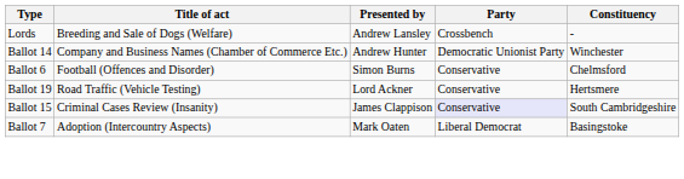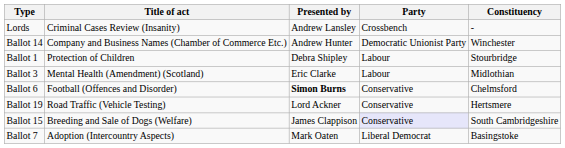 <table class="wikitable">
 <tr>
 <th>Type</th>
 <th>Title of act</th>
 <th>Presented by</th>
 <th>Party</th>
 <th>Constituency</th>
 </tr>
 <tr |->
 <td>Lords</td>
-<td>Breeding and Sale of Dogs (Welfare)</td>
+<td>Criminal Cases Review (Insanity)</td>
 <td>Andrew Lansley</td>
 <td>Crossbench</td>
 <td>-</td>
 </tr>
 <tr>
 <td>Ballot 14</td>
 <td>Company and Business Names (Chamber of Commerce Etc.)</td>
 <td>Andrew Hunter</td>
 <td>Democratic Unionist Party</td>
 <td>Winchester</td>
 </tr>
 <tr>
+<td>Ballot 1</td>
+<td>Protection of Children</td>
+<td>Debra Shipley</td>
+<td>Labour</td>
+<td>Stourbridge</td>
+</tr>
+<tr>
+<td>Ballot 3</td>
+<td>Mental Health (Amendment) (Scotland)</td>
+<td>Eric Clarke</td>
+<td>Labour</td>
+<td>Midlothian</td>
+</tr>
+<tr>
 <td>Ballot 6</td>
 <td>Football (Offences and Disorder)</td>
-<td>Simon Burns</td>
+<td><strong>Simon Burns</strong></td>
 <td>Conservative</td>
 <td>Chelmsford</td>
 </tr>
 <tr>
 <td>Ballot 19</td>
 <td>Road Traffic (Vehicle Testing)</td>
 <td>Lord Ackner</td>
 <td>Conservative</td>
 <td>Hertsmere</td>
 </tr>
 <tr>
 <td>Ballot 15</td>
-<td>Criminal Cases Review (Insanity)</td>
+<td>Breeding and Sale of Dogs (Welfare)</td>
 <td>James Clappison</td>
 <td style="background: lavender;">Conservative</td>
 <td>South Cambridgeshire</td>
 </tr>
 <tr>
 <td>Ballot 7</td>
 <td>Adoption (Intercountry Aspects)</td>
 <td>Mark Oaten</td>
 <td>Liberal Democrat</td>
 <td>Basingstoke</td>
 </tr>
 </table>
